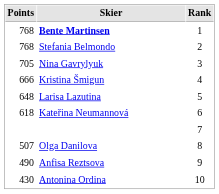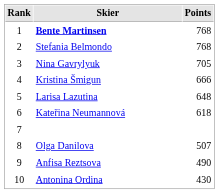 <table cellspacing="1" cellpadding="3" style="border:1px solid #AAAAAA;font-size:86%">
 <tr style="background-color: #E4E4E4;">
+<th style="border-bottom:1px solid #AAAAAA" width=10>Rank</th>
+<th style="border-bottom:1px solid #AAAAAA" width=200>Skier</th>
 <th style="border-bottom:1px solid #AAAAAA" width=20 align=right>Points</th>
-<th style="border-bottom:1px solid #AAAAAA" width=200>Skier</th>
-<th style="border-bottom:1px solid #AAAAAA" width=10>Rank</th>
 </tr>
 <tr>
+<td align=center>1</td>
+<td> <strong><a href='#'>Bente Martinsen</a></strong></td>
 <td align=right>768 </td>
-<td> <strong><a href='#'>Bente Martinsen</a></strong></td>
-<td align=center>1</td>
 </tr>
 <tr>
+<td align=center>2</td>
+<td> <a href='#'>Stefania Belmondo</a></td>
 <td align=right>768 </td>
-<td> <a href='#'>Stefania Belmondo</a></td>
-<td align=center>2</td>
 </tr>
 <tr>
+<td align=center>3</td>
+<td> <a href='#'>Nina Gavrylyuk</a></td>
 <td align=right>705</td>
-<td> <a href='#'>Nina Gavrylyuk</a></td>
-<td align=center>3</td>
 </tr>
 <tr>
+<td align=center>4</td>
+<td> <a href='#'>Kristina Šmigun</a></td>
 <td align=right>666</td>
-<td> <a href='#'>Kristina Šmigun</a></td>
-<td align=center>4</td>
 </tr>
 <tr>
+<td align=center>5</td>
+<td> <a href='#'>Larisa Lazutina</a></td>
 <td align=right>648</td>
-<td> <a href='#'>Larisa Lazutina</a></td>
-<td align=center>5</td>
 </tr>
 <tr>
+<td align=center>6</td>
+<td> <a href='#'>Kateřina Neumannová</a></td>
 <td align=right>618</td>
-<td> <a href='#'>Kateřina Neumannová</a></td>
-<td align=center>6</td>
 </tr>
 <tr>
+<td align=center>7</td>
 <td></td>
 <td></td>
-<td align=center>7</td>
 </tr>
 <tr>
+<td align=center>8</td>
+<td> <a href='#'>Olga Danilova</a></td>
 <td align=right>507</td>
-<td> <a href='#'>Olga Danilova</a></td>
-<td align=center>8</td>
 </tr>
 <tr>
+<td align=center>9</td>
+<td> <a href='#'>Anfisa Reztsova</a></td>
 <td align=right>490</td>
-<td> <a href='#'>Anfisa Reztsova</a></td>
-<td align=center>9</td>
 </tr>
 <tr>
+<td align=center>10</td>
+<td> <a href='#'>Antonina Ordina</a></td>
 <td align=right>430</td>
-<td> <a href='#'>Antonina Ordina</a></td>
-<td align=center>10</td>
 </tr>
 </table>
